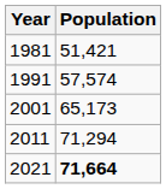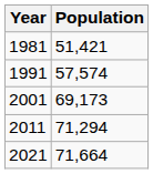 <table class="wikitable">
 <tr>
 <th>Year</th>
 <th>Population</th>
 </tr>
 <tr>
 <td>1981</td>
 <td>51,421</td>
 </tr>
 <tr>
 <td>1991</td>
 <td>57,574</td>
 </tr>
 <tr>
 <td>2001</td>
-<td>65,173</td>
+<td>69,173</td>
 </tr>
 <tr>
 <td>2011</td>
 <td>71,294</td>
 </tr>
 <tr>
 <td>2021</td>
-<td><strong>71,664</strong></td>
+<td>71,664</td>
 </tr>
 </table>
